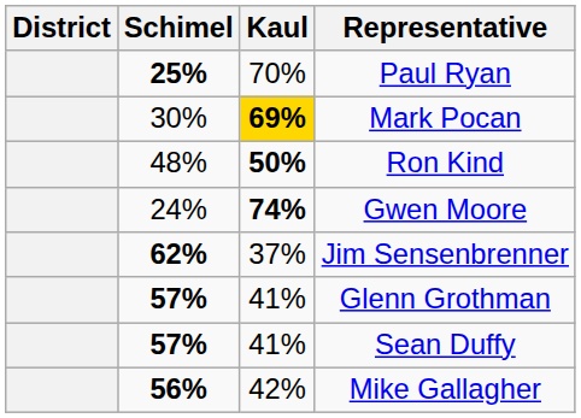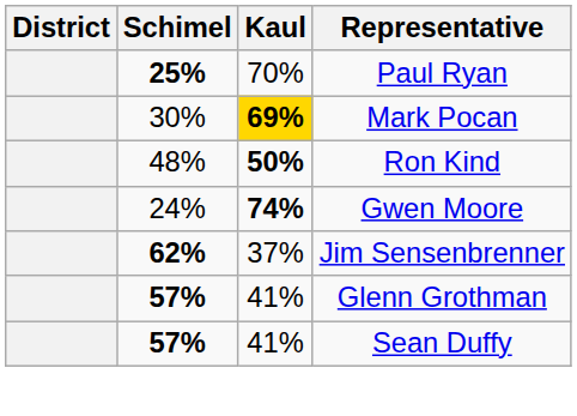 <table class=wikitable>
 <tr>
 <th>District</th>
 <th>Schimel</th>
 <th>Kaul</th>
 <th>Representative</th>
 </tr>
 <tr align=center>
 <th></th>
 <td><strong>25%</strong></td>
 <td>70%</td>
 <td><a href='#'>Paul Ryan</a></td>
 </tr>
 <tr align=center>
 <th></th>
 <td>30%</td>
 <td style="background: gold;"><strong>69%</strong></td>
 <td><a href='#'>Mark Pocan</a></td>
 </tr>
 <tr align=center>
 <th></th>
 <td>48%</td>
 <td><strong>50%</strong></td>
 <td><a href='#'>Ron Kind</a></td>
 </tr>
 <tr align=center>
 <th></th>
 <td>24%</td>
 <td><strong>74%</strong></td>
 <td><a href='#'>Gwen Moore</a></td>
 </tr>
 <tr align=center>
 <th></th>
 <td><strong>62%</strong></td>
 <td>37%</td>
 <td><a href='#'>Jim Sensenbrenner</a></td>
 </tr>
 <tr align=center>
 <th></th>
 <td><strong>57%</strong></td>
 <td>41%</td>
 <td><a href='#'>Glenn Grothman</a></td>
 </tr>
 <tr align=center>
 <th></th>
 <td><strong>57%</strong></td>
 <td>41%</td>
 <td><a href='#'>Sean Duffy</a></td>
 </tr>
-<tr align=center>
-<th></th>
-<td><strong>56%</strong></td>
-<td>42%</td>
-<td><a href='#'>Mike Gallagher</a></td>
-</tr>
 </table>
